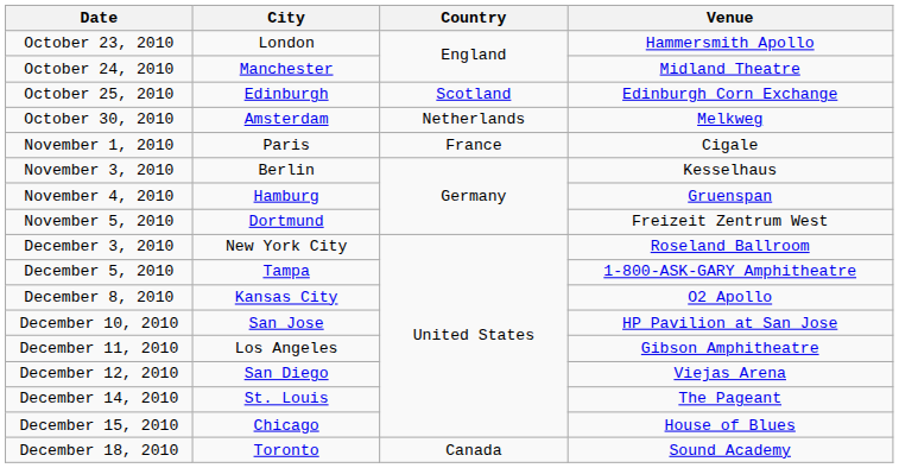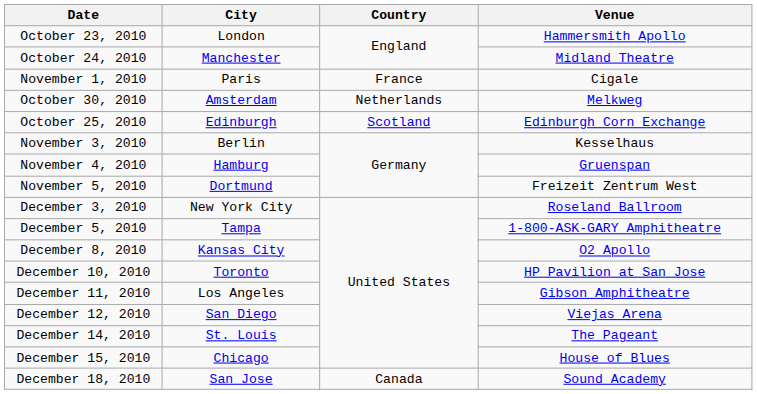 <table class="wikitable" style="text-align:center;">
 <tr>
 <th width="150">Date</th>
 <th width="150">City</th>
 <th width="150">Country</th>
 <th width="265">Venue</th>
 </tr>
 <tr>
 <td>October 23, 2010</td>
 <td>London</td>
 <td rowspan="2">England</td>
 <td><a href='#'>Hammersmith Apollo</a></td>
 </tr>
 <tr>
 <td>October 24, 2010</td>
 <td><a href='#'>Manchester</a></td>
 <td><a href='#'>Midland Theatre</a> </td>
 </tr>
 <tr>
-<td>October 25, 2010</td>
-<td><a href='#'>Edinburgh</a></td>
-<td><a href='#'>Scotland</a></td>
-<td><a href='#'>Edinburgh Corn Exchange</a></td>
+<td>November 1, 2010</td>
+<td>Paris</td>
+<td>France</td>
+<td>Cigale</td>
 </tr>
 <tr>
 <td>October 30, 2010</td>
 <td><a href='#'>Amsterdam</a></td>
 <td>Netherlands</td>
 <td><a href='#'>Melkweg</a></td>
 </tr>
 <tr>
-<td>November 1, 2010</td>
-<td>Paris</td>
-<td>France</td>
-<td>Cigale</td>
+<td>October 25, 2010</td>
+<td><a href='#'>Edinburgh</a></td>
+<td><a href='#'>Scotland</a></td>
+<td><a href='#'>Edinburgh Corn Exchange</a></td>
 </tr>
 <tr>
 <td>November 3, 2010</td>
 <td>Berlin</td>
 <td rowspan="3">Germany</td>
 <td>Kesselhaus</td>
 </tr>
 <tr>
 <td>November 4, 2010</td>
 <td><a href='#'>Hamburg</a></td>
 <td><a href='#'>Gruenspan</a></td>
 </tr>
 <tr>
 <td>November 5, 2010</td>
 <td><a href='#'>Dortmund</a></td>
 <td>Freizeit Zentrum West</td>
 </tr>
 <tr>
 <td>December 3, 2010</td>
 <td>New York City</td>
 <td rowspan="8">United States</td>
 <td><a href='#'>Roseland Ballroom</a> </td>
 </tr>
 <tr>
 <td>December 5, 2010</td>
 <td><a href='#'>Tampa</a></td>
 <td><a href='#'>1-800-ASK-GARY Amphitheatre</a> </td>
 </tr>
 <tr>
 <td>December 8, 2010</td>
 <td><a href='#'>Kansas City</a></td>
 <td><a href='#'>O2 Apollo</a></td>
 </tr>
 <tr>
 <td>December 10, 2010</td>
-<td><a href='#'>San Jose</a></td>
+<td><a href='#'>Toronto</a></td>
 <td><a href='#'>HP Pavilion at San Jose</a> </td>
 </tr>
 <tr>
 <td>December 11, 2010</td>
 <td>Los Angeles</td>
 <td><a href='#'>Gibson Amphitheatre</a> </td>
 </tr>
 <tr>
 <td>December 12, 2010</td>
 <td><a href='#'>San Diego</a></td>
 <td><a href='#'>Viejas Arena</a> </td>
 </tr>
 <tr>
 <td>December 14, 2010</td>
 <td><a href='#'>St. Louis</a></td>
 <td><a href='#'>The Pageant</a> </td>
 </tr>
 <tr>
 <td>December 15, 2010</td>
 <td><a href='#'>Chicago</a></td>
 <td><a href='#'>House of Blues</a> </td>
 </tr>
 <tr>
 <td>December 18, 2010</td>
-<td><a href='#'>Toronto</a></td>
+<td><a href='#'>San Jose</a></td>
 <td>Canada</td>
 <td><a href='#'>Sound Academy</a> </td>
 </tr>
 </table>
